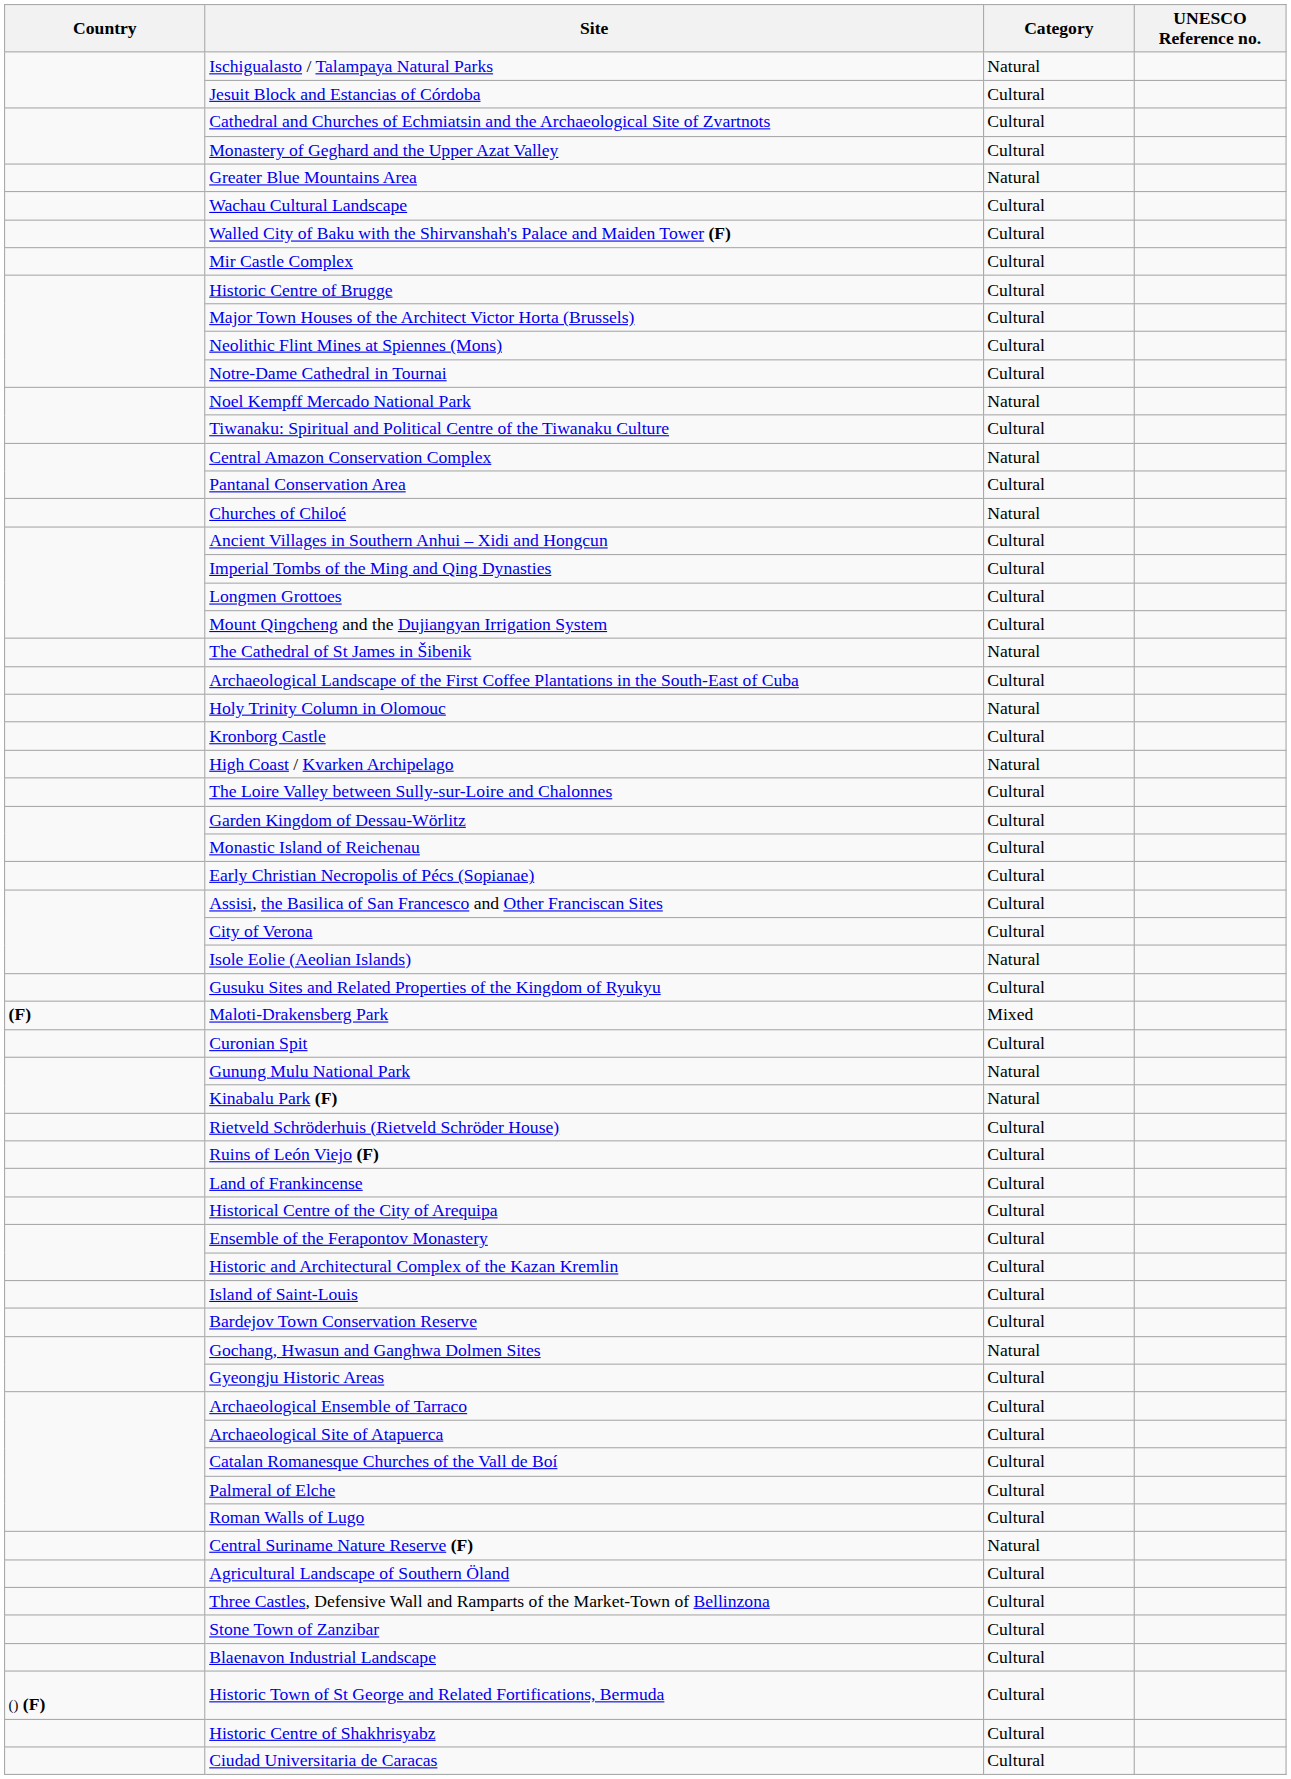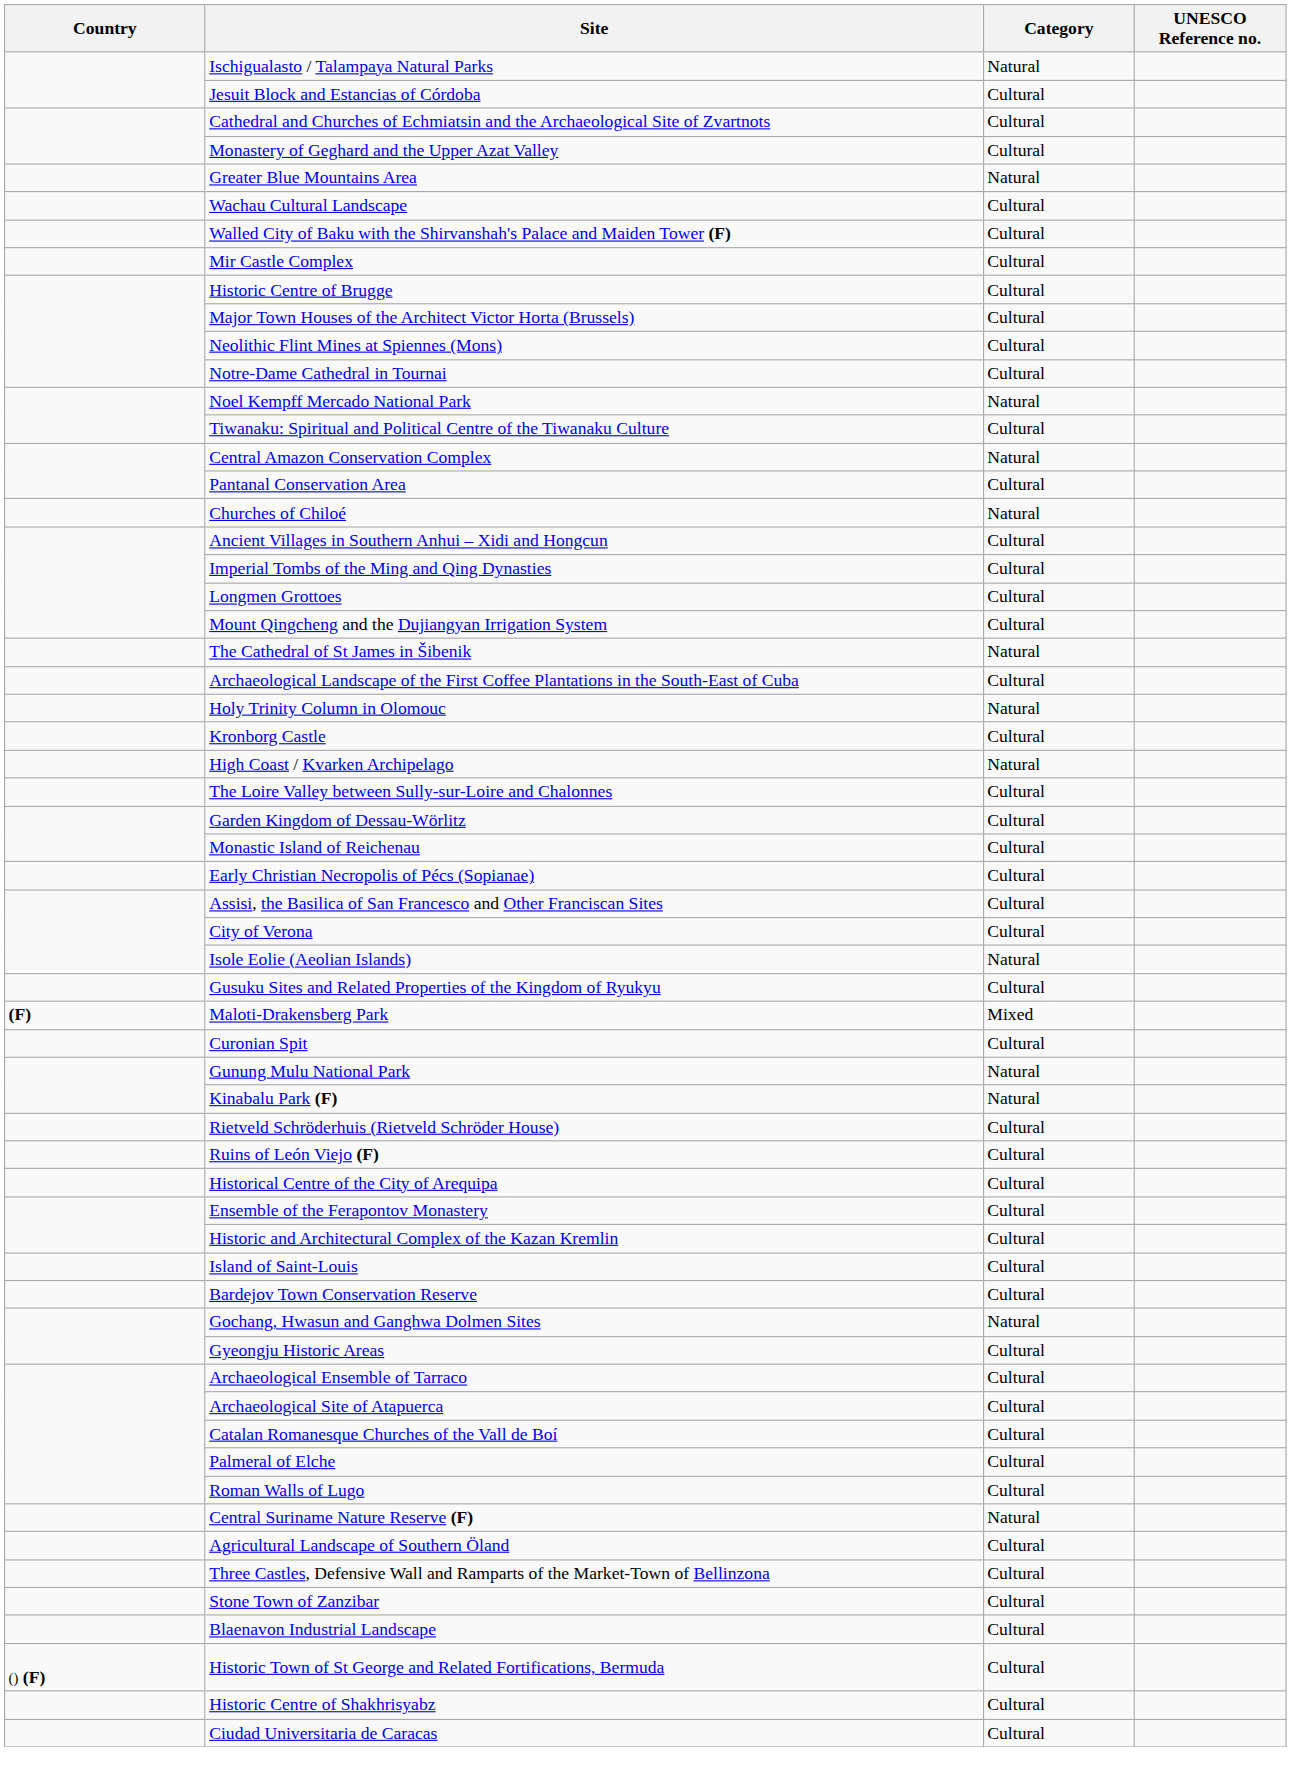 <table class="wikitable sortable" style="font-size:100%;">
 <tr>
 <th scope="col" width="175">Country</th>
 <th scope="col" width="700">Site</th>
 <th scope="col" width="130">Category</th>
 <th scope="col" width="130">UNESCO Reference no.</th>
 </tr>
 <tr>
 <td rowspan="2"></td>
 <td><a href='#'>Ischigualasto</a> / <a href='#'>Talampaya Natural Parks</a></td>
 <td>Natural</td>
 <td></td>
 </tr>
 <tr>
 <td><a href='#'>Jesuit Block and Estancias of Córdoba</a></td>
 <td>Cultural</td>
 <td></td>
 </tr>
 <tr>
 <td rowspan="2"></td>
 <td><a href='#'>Cathedral and Churches of Echmiatsin and the Archaeological Site of Zvartnots</a></td>
 <td>Cultural</td>
 <td></td>
 </tr>
 <tr>
 <td><a href='#'>Monastery of Geghard and the Upper Azat Valley</a></td>
 <td>Cultural</td>
 <td></td>
 </tr>
 <tr>
 <td></td>
 <td><a href='#'>Greater Blue Mountains Area</a></td>
 <td>Natural</td>
 <td></td>
 </tr>
 <tr>
 <td></td>
 <td><a href='#'>Wachau Cultural Landscape</a></td>
 <td>Cultural</td>
 <td></td>
 </tr>
 <tr>
 <td></td>
 <td><a href='#'>Walled City of Baku with the Shirvanshah's Palace and Maiden Tower</a> <strong>(F)</strong></td>
 <td>Cultural</td>
 <td></td>
 </tr>
 <tr>
 <td></td>
 <td><a href='#'>Mir Castle Complex</a></td>
 <td>Cultural</td>
 <td></td>
 </tr>
 <tr>
 <td rowspan="4"></td>
 <td><a href='#'>Historic Centre of Brugge</a></td>
 <td>Cultural</td>
 <td></td>
 </tr>
 <tr>
 <td><a href='#'>Major Town Houses of the Architect Victor Horta (Brussels)</a></td>
 <td>Cultural</td>
 <td></td>
 </tr>
 <tr>
 <td><a href='#'>Neolithic Flint Mines at Spiennes (Mons)</a></td>
 <td>Cultural</td>
 <td></td>
 </tr>
 <tr>
 <td><a href='#'>Notre-Dame Cathedral in Tournai</a></td>
 <td>Cultural</td>
 <td></td>
 </tr>
 <tr>
 <td rowspan="2"></td>
 <td><a href='#'>Noel Kempff Mercado National Park</a></td>
 <td>Natural</td>
 <td></td>
 </tr>
 <tr>
 <td><a href='#'>Tiwanaku: Spiritual and Political Centre of the Tiwanaku Culture</a></td>
 <td>Cultural</td>
 <td></td>
 </tr>
 <tr>
 <td rowspan="2"></td>
 <td><a href='#'>Central Amazon Conservation Complex</a></td>
 <td>Natural</td>
 <td></td>
 </tr>
 <tr>
 <td><a href='#'>Pantanal Conservation Area</a></td>
 <td>Cultural</td>
 <td></td>
 </tr>
 <tr>
 <td></td>
 <td><a href='#'>Churches of Chiloé</a></td>
 <td>Natural</td>
 <td></td>
 </tr>
 <tr>
 <td rowspan="4"></td>
 <td><a href='#'>Ancient Villages in Southern Anhui – Xidi and Hongcun</a></td>
 <td>Cultural</td>
 <td></td>
 </tr>
 <tr>
 <td><a href='#'>Imperial Tombs of the Ming and Qing Dynasties</a></td>
 <td>Cultural</td>
 <td></td>
 </tr>
 <tr>
 <td><a href='#'>Longmen Grottoes</a></td>
 <td>Cultural</td>
 <td></td>
 </tr>
 <tr>
 <td><a href='#'>Mount Qingcheng</a> and the <a href='#'>Dujiangyan Irrigation System</a></td>
 <td>Cultural</td>
 <td></td>
 </tr>
 <tr>
 <td></td>
 <td><a href='#'>The Cathedral of St James in Šibenik</a></td>
 <td>Natural</td>
 <td></td>
 </tr>
 <tr>
 <td></td>
 <td><a href='#'>Archaeological Landscape of the First Coffee Plantations in the South-East of Cuba</a></td>
 <td>Cultural</td>
 <td></td>
 </tr>
 <tr>
 <td></td>
 <td><a href='#'>Holy Trinity Column in Olomouc</a></td>
 <td>Natural</td>
 <td></td>
 </tr>
 <tr>
 <td></td>
 <td><a href='#'>Kronborg Castle</a></td>
 <td>Cultural</td>
 <td></td>
 </tr>
 <tr>
 <td><br></td>
 <td><a href='#'>High Coast</a> / <a href='#'>Kvarken Archipelago</a></td>
 <td>Natural</td>
 <td></td>
 </tr>
 <tr>
 <td></td>
 <td><a href='#'>The Loire Valley between Sully-sur-Loire and Chalonnes</a></td>
 <td>Cultural</td>
 <td></td>
 </tr>
 <tr>
 <td rowspan="2"></td>
 <td><a href='#'>Garden Kingdom of Dessau-Wörlitz</a></td>
 <td>Cultural</td>
 <td></td>
 </tr>
 <tr>
 <td><a href='#'>Monastic Island of Reichenau</a></td>
 <td>Cultural</td>
 <td></td>
 </tr>
 <tr>
 <td></td>
 <td><a href='#'>Early Christian Necropolis of Pécs (Sopianae)</a></td>
 <td>Cultural</td>
 <td></td>
 </tr>
 <tr>
 <td rowspan="3"></td>
 <td><a href='#'>Assisi</a>, <a href='#'>the Basilica of San Francesco</a> and <a href='#'>Other Franciscan Sites</a></td>
 <td>Cultural</td>
 <td></td>
 </tr>
 <tr>
 <td><a href='#'>City of Verona</a></td>
 <td>Cultural</td>
 <td></td>
 </tr>
 <tr>
 <td><a href='#'>Isole Eolie (Aeolian Islands)</a></td>
 <td>Natural</td>
 <td></td>
 </tr>
 <tr>
 <td></td>
 <td><a href='#'>Gusuku Sites and Related Properties of the Kingdom of Ryukyu</a></td>
 <td>Cultural</td>
 <td></td>
 </tr>
 <tr>
 <td> <strong>(F)</strong><br></td>
 <td><a href='#'>Maloti-Drakensberg Park</a></td>
 <td>Mixed</td>
 <td></td>
 </tr>
 <tr>
 <td><br></td>
 <td><a href='#'>Curonian Spit</a></td>
 <td>Cultural</td>
 <td></td>
 </tr>
 <tr>
 <td rowspan="2"></td>
 <td><a href='#'>Gunung Mulu National Park</a></td>
 <td>Natural</td>
 <td></td>
 </tr>
 <tr>
 <td><a href='#'>Kinabalu Park</a> <strong>(F)</strong></td>
 <td>Natural</td>
 <td></td>
 </tr>
 <tr>
 <td></td>
 <td><a href='#'>Rietveld Schröderhuis (Rietveld Schröder House)</a></td>
 <td>Cultural</td>
 <td></td>
 </tr>
 <tr>
 <td></td>
 <td><a href='#'>Ruins of León Viejo</a> <strong>(F)</strong></td>
 <td>Cultural</td>
 <td></td>
 </tr>
 <tr>
 <td></td>
-<td><a href='#'>Land of Frankincense</a></td>
-<td>Cultural</td>
-<td></td>
-</tr>
-<tr>
-<td></td>
 <td><a href='#'>Historical Centre of the City of Arequipa</a></td>
 <td>Cultural</td>
 <td></td>
 </tr>
 <tr>
 <td rowspan="2"></td>
 <td><a href='#'>Ensemble of the Ferapontov Monastery</a></td>
 <td>Cultural</td>
 <td></td>
 </tr>
 <tr>
 <td><a href='#'>Historic and Architectural Complex of the Kazan Kremlin</a></td>
 <td>Cultural</td>
 <td></td>
 </tr>
 <tr>
 <td></td>
 <td><a href='#'>Island of Saint-Louis</a></td>
 <td>Cultural</td>
 <td></td>
 </tr>
 <tr>
 <td></td>
 <td><a href='#'>Bardejov Town Conservation Reserve</a></td>
 <td>Cultural</td>
 <td></td>
 </tr>
 <tr>
 <td rowspan="2"></td>
 <td><a href='#'>Gochang, Hwasun and Ganghwa Dolmen Sites</a></td>
 <td>Natural</td>
 <td></td>
 </tr>
 <tr>
 <td><a href='#'>Gyeongju Historic Areas</a></td>
 <td>Cultural</td>
 <td></td>
 </tr>
 <tr>
 <td rowspan="5"></td>
 <td><a href='#'>Archaeological Ensemble of Tarraco</a></td>
 <td>Cultural</td>
 <td></td>
 </tr>
 <tr>
 <td><a href='#'>Archaeological Site of Atapuerca</a></td>
 <td>Cultural</td>
 <td></td>
 </tr>
 <tr>
 <td><a href='#'>Catalan Romanesque Churches of the Vall de Boí</a></td>
 <td>Cultural</td>
 <td></td>
 </tr>
 <tr>
 <td><a href='#'>Palmeral of Elche</a></td>
 <td>Cultural</td>
 <td></td>
 </tr>
 <tr>
 <td><a href='#'>Roman Walls of Lugo</a></td>
 <td>Cultural</td>
 <td></td>
 </tr>
 <tr>
 <td></td>
 <td><a href='#'>Central Suriname Nature Reserve</a> <strong>(F)</strong></td>
 <td>Natural</td>
 <td></td>
 </tr>
 <tr>
 <td></td>
 <td><a href='#'>Agricultural Landscape of Southern Öland</a></td>
 <td>Cultural</td>
 <td></td>
 </tr>
 <tr>
 <td></td>
 <td><a href='#'>Three Castles</a>, Defensive Wall and Ramparts of the Market-Town of <a href='#'>Bellinzona</a></td>
 <td>Cultural</td>
 <td></td>
 </tr>
 <tr>
 <td></td>
 <td><a href='#'>Stone Town of Zanzibar</a></td>
 <td>Cultural</td>
 <td></td>
 </tr>
 <tr>
 <td></td>
 <td><a href='#'>Blaenavon Industrial Landscape</a></td>
 <td>Cultural</td>
 <td></td>
 </tr>
 <tr>
 <td><br><small>()</small> <strong>(F)</strong></td>
 <td><a href='#'>Historic Town of St George and Related Fortifications, Bermuda</a></td>
 <td>Cultural</td>
 <td></td>
 </tr>
 <tr>
 <td></td>
 <td><a href='#'>Historic Centre of Shakhrisyabz</a></td>
 <td>Cultural</td>
 <td></td>
 </tr>
 <tr>
 <td></td>
 <td><a href='#'>Ciudad Universitaria de Caracas</a></td>
 <td>Cultural</td>
 <td></td>
 </tr>
 </table>
